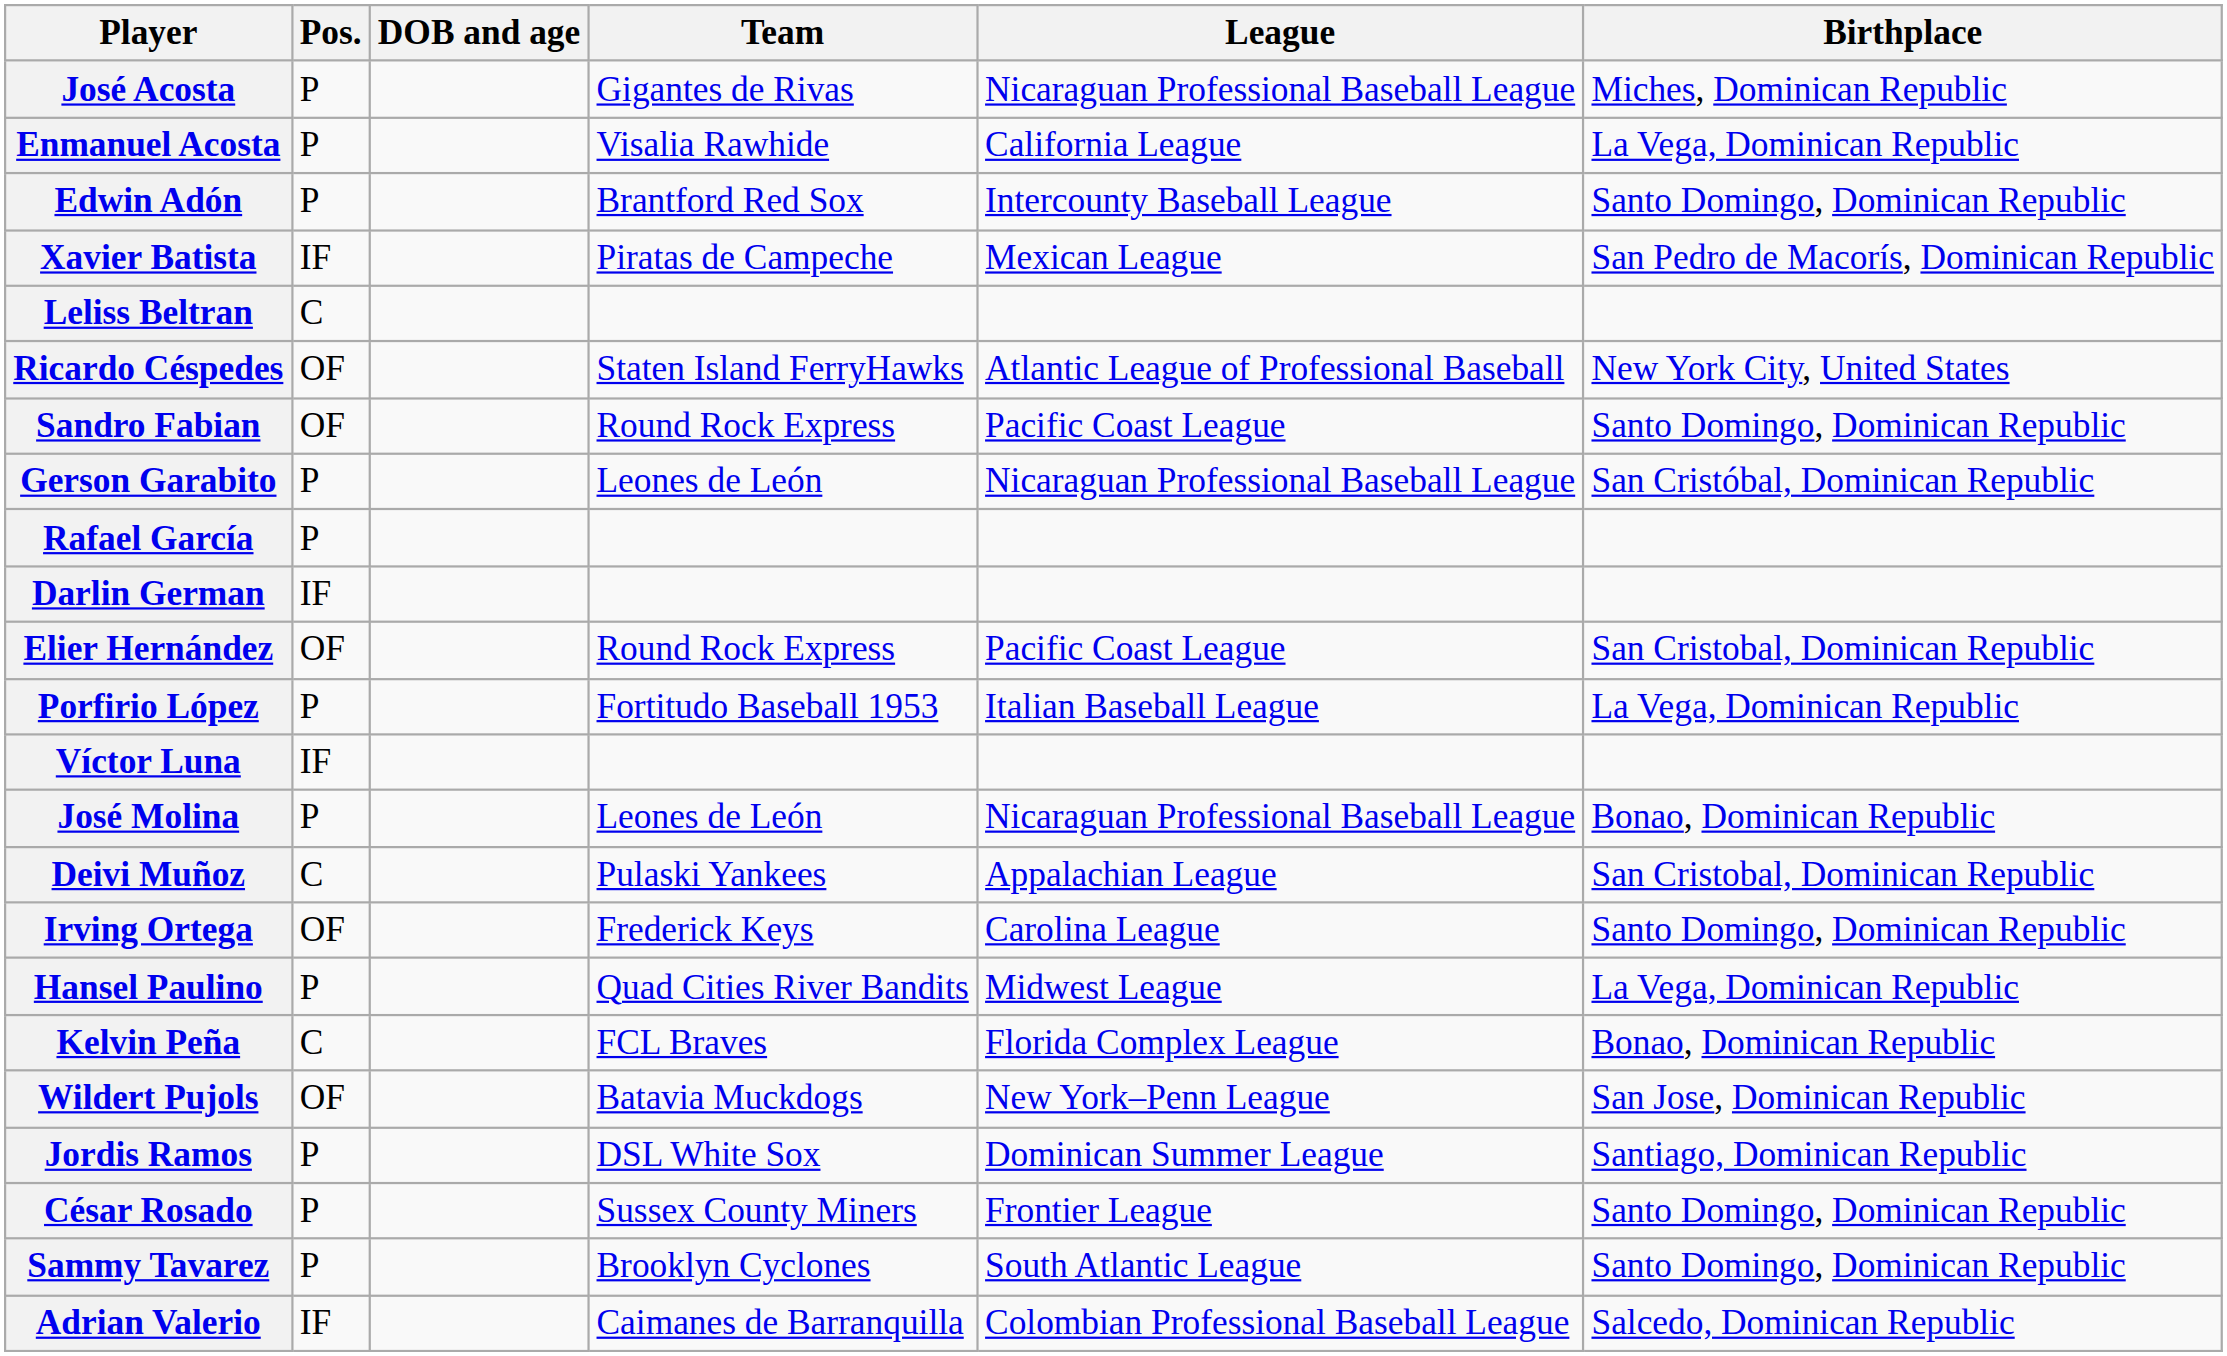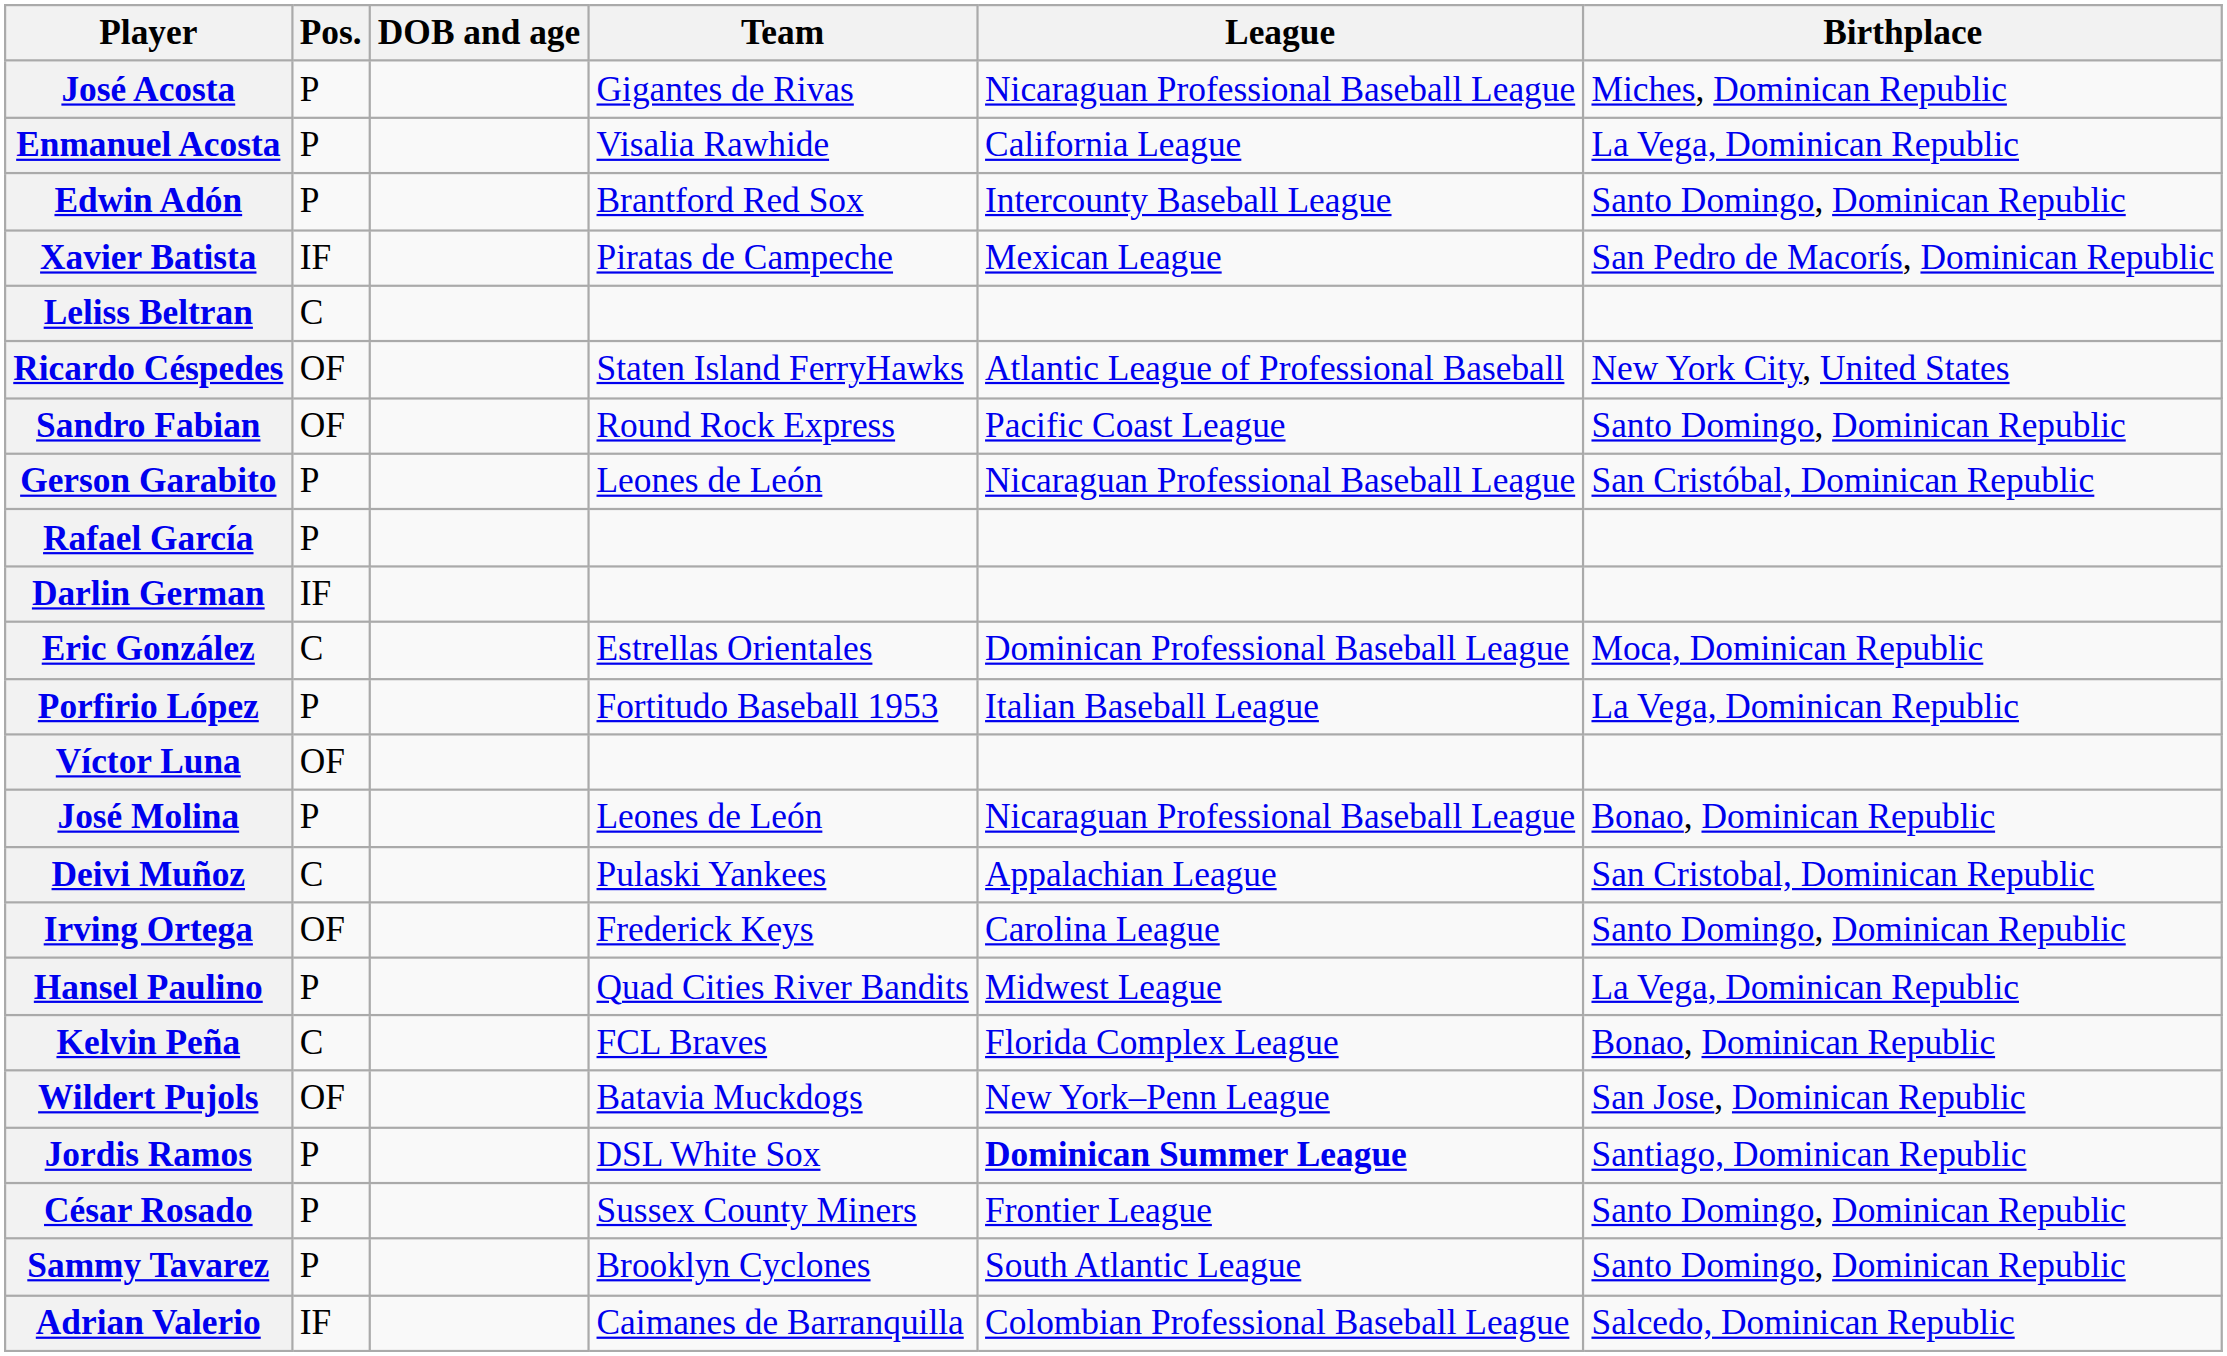 <table class="wikitable sortable plainrowheaders">
 <tr>
 <th scope="col">Player</th>
 <th scope="col">Pos.</th>
 <th scope="col">DOB and age</th>
 <th scope="col">Team</th>
 <th scope="col">League</th>
 <th scope="col">Birthplace</th>
 </tr>
 <tr>
 <th scope="row"><a href='#'>José Acosta</a></th>
 <td>P</td>
 <td></td>
 <td> <a href='#'>Gigantes de Rivas</a></td>
 <td><a href='#'>Nicaraguan Professional Baseball League</a></td>
 <td><a href='#'>Miches</a>, <a href='#'>Dominican Republic</a></td>
 </tr>
 <tr>
 <th scope="row"><a href='#'>Enmanuel Acosta</a></th>
 <td>P</td>
 <td></td>
 <td> <a href='#'>Visalia Rawhide</a></td>
 <td><a href='#'>California League</a></td>
 <td><a href='#'>La Vega, Dominican Republic</a></td>
 </tr>
 <tr>
 <th scope="row"><a href='#'>Edwin Adón</a></th>
 <td>P</td>
 <td></td>
 <td> <a href='#'>Brantford Red Sox</a></td>
 <td><a href='#'>Intercounty Baseball League</a></td>
 <td><a href='#'>Santo Domingo</a>, <a href='#'>Dominican Republic</a></td>
 </tr>
 <tr>
 <th scope="row"><a href='#'>Xavier Batista</a></th>
 <td>IF</td>
 <td></td>
 <td> <a href='#'>Piratas de Campeche</a></td>
 <td><a href='#'>Mexican League</a></td>
 <td><a href='#'>San Pedro de Macorís</a>, <a href='#'>Dominican Republic</a></td>
 </tr>
 <tr>
 <th scope="row"><a href='#'>Leliss Beltran</a></th>
 <td>C</td>
 <td></td>
 <td></td>
 <td></td>
 <td></td>
 </tr>
 <tr>
 <th scope="row"><a href='#'>Ricardo Céspedes</a></th>
 <td>OF</td>
 <td></td>
 <td> <a href='#'>Staten Island FerryHawks</a></td>
 <td><a href='#'>Atlantic League of Professional Baseball</a></td>
 <td><a href='#'>New York City</a>, <a href='#'>United States</a></td>
 </tr>
 <tr>
 <th scope="row"><a href='#'>Sandro Fabian</a></th>
 <td>OF</td>
 <td></td>
 <td> <a href='#'>Round Rock Express</a></td>
 <td><a href='#'>Pacific Coast League</a></td>
 <td><a href='#'>Santo Domingo</a>, <a href='#'>Dominican Republic</a></td>
 </tr>
 <tr>
 <th scope="row"><a href='#'>Gerson Garabito</a></th>
 <td>P</td>
 <td></td>
 <td> <a href='#'>Leones de León</a></td>
 <td><a href='#'>Nicaraguan Professional Baseball League</a></td>
 <td><a href='#'>San Cristóbal, Dominican Republic</a></td>
 </tr>
 <tr>
 <th scope="row"><a href='#'>Rafael García</a></th>
 <td>P</td>
 <td></td>
 <td></td>
 <td></td>
 <td></td>
 </tr>
 <tr>
 <th scope="row"><a href='#'>Darlin German</a></th>
 <td>IF</td>
 <td></td>
 <td></td>
 <td></td>
 <td></td>
 </tr>
 <tr>
-<th scope="row"><a href='#'>Elier Hernández</a></th>
-<td>OF</td>
+<th scope="row"><a href='#'>Eric González</a></th>
+<td>C</td>
 <td></td>
-<td> <a href='#'>Round Rock Express</a></td>
-<td><a href='#'>Pacific Coast League</a></td>
-<td><a href='#'>San Cristobal, Dominican Republic</a></td>
+<td> <a href='#'>Estrellas Orientales</a></td>
+<td><a href='#'>Dominican Professional Baseball League</a></td>
+<td><a href='#'>Moca, Dominican Republic</a></td>
 </tr>
 <tr>
 <th scope="row"><a href='#'>Porfirio López</a></th>
 <td>P</td>
 <td></td>
 <td> <a href='#'>Fortitudo Baseball 1953</a></td>
 <td><a href='#'>Italian Baseball League</a></td>
 <td><a href='#'>La Vega, Dominican Republic</a></td>
 </tr>
 <tr>
 <th scope="row"><a href='#'>Víctor Luna</a></th>
-<td>IF</td>
+<td>OF</td>
 <td></td>
 <td></td>
 <td></td>
 <td></td>
 </tr>
 <tr>
 <th scope="row"><a href='#'>José Molina</a></th>
 <td>P</td>
 <td></td>
 <td> <a href='#'>Leones de León</a></td>
 <td><a href='#'>Nicaraguan Professional Baseball League</a></td>
 <td><a href='#'>Bonao</a>, <a href='#'>Dominican Republic</a></td>
 </tr>
 <tr>
 <th scope="row"><a href='#'>Deivi Muñoz</a></th>
 <td>C</td>
 <td></td>
 <td> <a href='#'>Pulaski Yankees</a></td>
 <td><a href='#'>Appalachian League</a></td>
 <td><a href='#'>San Cristobal, Dominican Republic</a></td>
 </tr>
 <tr>
 <th scope="row"><a href='#'>Irving Ortega</a></th>
 <td>OF</td>
 <td></td>
 <td> <a href='#'>Frederick Keys</a></td>
 <td><a href='#'>Carolina League</a></td>
 <td><a href='#'>Santo Domingo</a>, <a href='#'>Dominican Republic</a></td>
 </tr>
 <tr>
 <th scope="row"><a href='#'>Hansel Paulino</a></th>
 <td>P</td>
 <td></td>
 <td> <a href='#'>Quad Cities River Bandits</a></td>
 <td><a href='#'>Midwest League</a></td>
 <td><a href='#'>La Vega, Dominican Republic</a></td>
 </tr>
 <tr>
 <th scope="row"><a href='#'>Kelvin Peña</a></th>
 <td>C</td>
 <td></td>
 <td> <a href='#'>FCL Braves</a></td>
 <td><a href='#'>Florida Complex League</a></td>
 <td><a href='#'>Bonao</a>, <a href='#'>Dominican Republic</a></td>
 </tr>
 <tr>
 <th scope="row"><a href='#'>Wildert Pujols</a></th>
 <td>OF</td>
 <td></td>
 <td> <a href='#'>Batavia Muckdogs</a></td>
 <td><a href='#'>New York–Penn League</a></td>
 <td><a href='#'>San Jose</a>, <a href='#'>Dominican Republic</a></td>
 </tr>
 <tr>
 <th scope="row"><a href='#'>Jordis Ramos</a></th>
 <td>P</td>
 <td></td>
 <td> <a href='#'>DSL White Sox</a></td>
-<td><a href='#'>Dominican Summer League</a></td>
+<td><strong><a href='#'>Dominican Summer League</a></strong></td>
 <td><a href='#'>Santiago, Dominican Republic</a></td>
 </tr>
 <tr>
 <th scope="row"><a href='#'>César Rosado</a></th>
 <td>P</td>
 <td></td>
 <td> <a href='#'>Sussex County Miners</a></td>
 <td><a href='#'>Frontier League</a></td>
 <td><a href='#'>Santo Domingo</a>, <a href='#'>Dominican Republic</a></td>
 </tr>
 <tr>
 <th scope="row"><a href='#'>Sammy Tavarez</a></th>
 <td>P</td>
 <td></td>
 <td> <a href='#'>Brooklyn Cyclones</a></td>
 <td><a href='#'>South Atlantic League</a></td>
 <td><a href='#'>Santo Domingo</a>, <a href='#'>Dominican Republic</a></td>
 </tr>
 <tr>
 <th scope="row"><a href='#'>Adrian Valerio</a></th>
 <td>IF</td>
 <td></td>
 <td> <a href='#'>Caimanes de Barranquilla</a></td>
 <td><a href='#'>Colombian Professional Baseball League</a></td>
 <td><a href='#'>Salcedo, Dominican Republic</a></td>
 </tr>
 </table>
